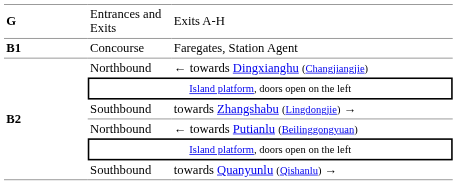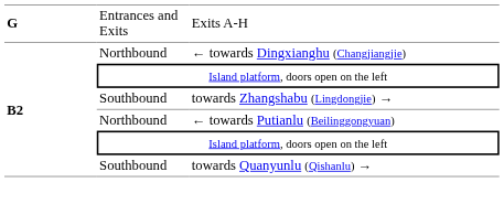 <table cellspacing=0 cellpadding=3>
 <tr>
 <td style="border-top:solid 1px gray;border-bottom:solid 1px gray;" width=100><strong>G</strong></td>
 <td style="border-top:solid 1px gray;border-bottom:solid 1px gray;" width=100>Entrances and Exits</td>
 <td style="border-top:solid 1px gray;border-bottom:solid 1px gray;" width=350>Exits A-H</td>
-</tr>
-<tr>
-<td style="border-bottom:solid 1px gray;"><strong>B1</strong></td>
-<td style="border-bottom:solid 1px gray;">Concourse</td>
-<td style="border-bottom:solid 1px gray;">Faregates, Station Agent</td>
 </tr>
 <tr>
 <td style="border-bottom:solid 1px gray;" rowspan=6><strong>B2</strong></td>
 <td>Northbound</td>
 <td>←  towards <a href='#'>Dingxianghu</a> <small>(<a href='#'>Changjiangjie</a>)</small></td>
 </tr>
 <tr>
 <td style="border-right:solid 2px black;border-left:solid 2px black;border-top:solid 2px black;border-bottom:solid 2px black;text-align:center;" colspan=2><small><a href='#'>Island platform</a>, doors open on the left</small></td>
 </tr>
 <tr>
 <td style="border-bottom:solid 1px gray;">Southbound</td>
 <td style="border-bottom:solid 1px gray;">  towards <a href='#'>Zhangshabu</a> <small>(<a href='#'>Lingdongjie</a>)</small> →</td>
 </tr>
 <tr>
 <td>Northbound</td>
 <td>←  towards <a href='#'>Putianlu</a> <small>(<a href='#'>Beilinggongyuan</a>)</small></td>
 </tr>
 <tr>
 <td style="border-right:solid 2px black;border-left:solid 2px black;border-top:solid 2px black;border-bottom:solid 2px black;text-align:center;" colspan=2><small><a href='#'>Island platform</a>, doors open on the left</small></td>
 </tr>
 <tr>
 <td style="border-bottom:solid 1px gray;">Southbound</td>
 <td style="border-bottom:solid 1px gray;">  towards <a href='#'>Quanyunlu</a> <small>(<a href='#'>Qishanlu</a>)</small> →</td>
 </tr>
 </table>
